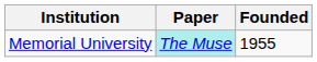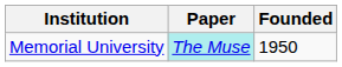 <table class="wikitable sortable">
 <tr>
 <th>Institution</th>
 <th>Paper</th>
 <th>Founded</th>
 </tr>
 <tr>
 <td><a href='#'>Memorial University</a></td>
 <td style="background: paleturquoise;"><em><a href='#'>The Muse</a></em></td>
-<td>1955</td>
+<td>1950</td>
 </tr>
 </table>
